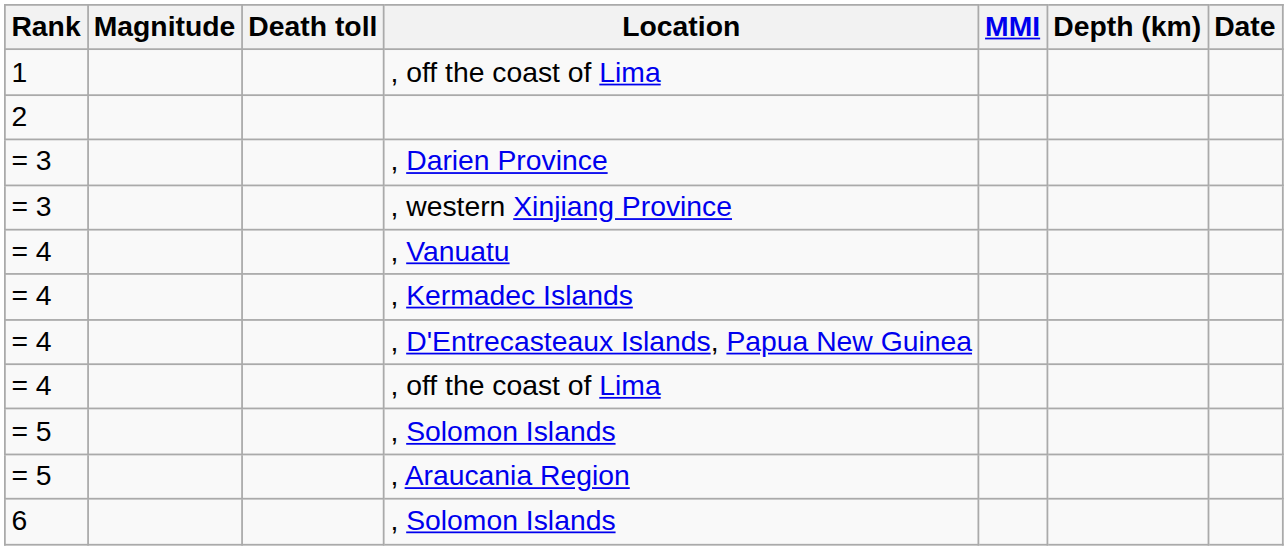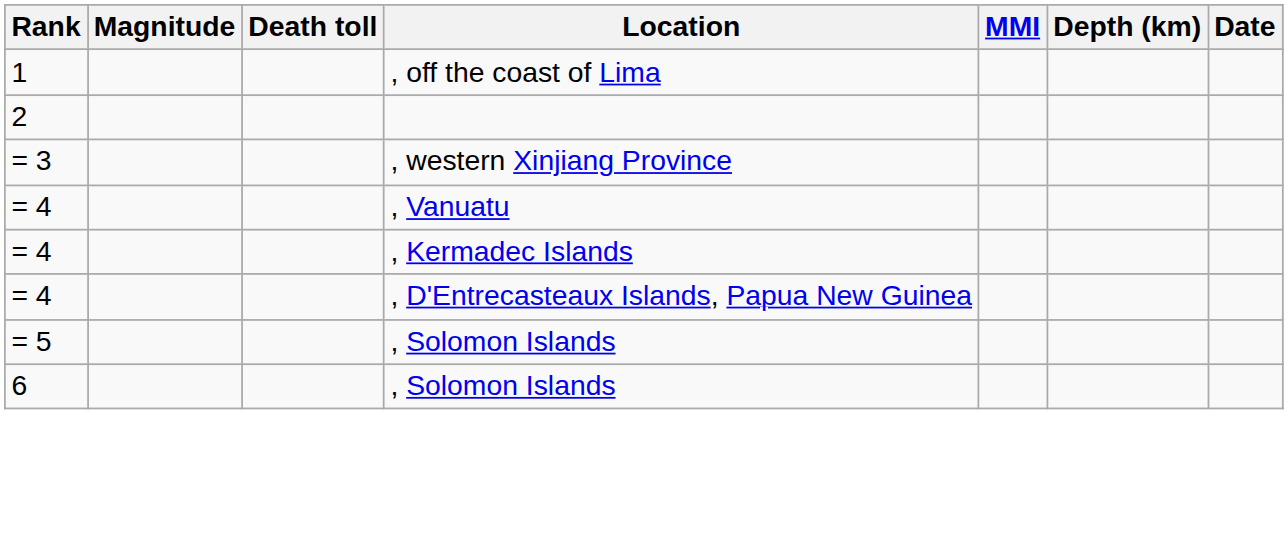 <table class="sortable wikitable" style="font-size:100%;">
 <tr>
 <th>Rank</th>
 <th>Magnitude</th>
 <th>Death toll</th>
 <th>Location</th>
 <th><a href='#'>MMI</a></th>
 <th>Depth (km)</th>
 <th>Date</th>
 </tr>
 <tr>
 <td>1</td>
 <td></td>
 <td></td>
 <td>, off the coast of <a href='#'>Lima</a></td>
 <td></td>
 <td></td>
 <td></td>
 </tr>
 <tr>
 <td>2</td>
 <td></td>
 <td></td>
 <td></td>
-<td></td>
-<td></td>
-<td></td>
-</tr>
-<tr>
-<td>= 3</td>
-<td></td>
-<td></td>
-<td>, <a href='#'>Darien Province</a></td>
 <td></td>
 <td></td>
 <td></td>
 </tr>
 <tr>
 <td>= 3</td>
 <td></td>
 <td></td>
 <td>, western <a href='#'>Xinjiang Province</a></td>
 <td></td>
 <td></td>
 <td></td>
 </tr>
 <tr>
 <td>= 4</td>
 <td></td>
 <td></td>
 <td>, <a href='#'>Vanuatu</a></td>
 <td></td>
 <td></td>
 <td></td>
 </tr>
 <tr>
 <td>= 4</td>
 <td></td>
 <td></td>
 <td>, <a href='#'>Kermadec Islands</a></td>
 <td></td>
 <td></td>
 <td></td>
 </tr>
 <tr>
 <td>= 4</td>
 <td></td>
 <td></td>
 <td>, <a href='#'>D'Entrecasteaux Islands</a>, <a href='#'>Papua New Guinea</a></td>
 <td></td>
 <td></td>
 <td></td>
 </tr>
 <tr>
-<td>= 4</td>
-<td></td>
-<td></td>
-<td>, off the coast of <a href='#'>Lima</a></td>
-<td></td>
-<td></td>
-<td></td>
-</tr>
-<tr>
 <td>= 5</td>
 <td></td>
 <td></td>
 <td>, <a href='#'>Solomon Islands</a></td>
-<td></td>
-<td></td>
-<td></td>
-</tr>
-<tr>
-<td>= 5</td>
-<td></td>
-<td></td>
-<td>, <a href='#'>Araucania Region</a></td>
 <td></td>
 <td></td>
 <td></td>
 </tr>
 <tr>
 <td>6</td>
 <td></td>
 <td></td>
 <td>, <a href='#'>Solomon Islands</a></td>
 <td></td>
 <td></td>
 <td></td>
 </tr>
 </table>
